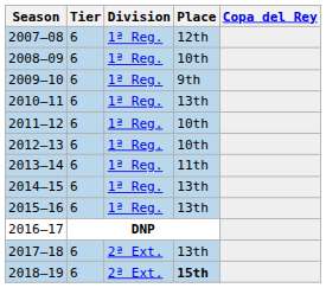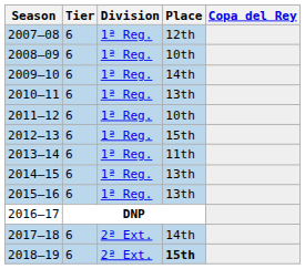 <table class="wikitable">
 <tr style="background:#f0f6fa;">
 <th>Season</th>
 <th>Tier</th>
 <th>Division</th>
 <th>Place</th>
 <th><a href='#'>Copa del Rey</a></th>
 </tr>
 <tr>
 <td style="background:#BBD7EC;">2007–08</td>
 <td style="background:#BBD7EC;">6</td>
 <td style="background:#BBD7EC;"><a href='#'>1ª Reg.</a></td>
 <td style="background:#BBD7EC;">12th</td>
 <th style="background:#efefef;"></th>
 </tr>
 <tr>
 <td style="background:#BBD7EC;">2008–09</td>
 <td style="background:#BBD7EC;">6</td>
 <td style="background:#BBD7EC;"><a href='#'>1ª Reg.</a></td>
 <td style="background:#BBD7EC;">10th</td>
 <th style="background:#efefef;"></th>
 </tr>
 <tr>
 <td style="background:#BBD7EC;">2009–10</td>
 <td style="background:#BBD7EC;">6</td>
 <td style="background:#BBD7EC;"><a href='#'>1ª Reg.</a></td>
-<td style="background:#BBD7EC;">9th</td>
+<td style="background:#BBD7EC;">14th</td>
 <th style="background:#efefef;"></th>
 </tr>
 <tr>
 <td style="background:#BBD7EC;">2010–11</td>
 <td style="background:#BBD7EC;">6</td>
 <td style="background:#BBD7EC;"><a href='#'>1ª Reg.</a></td>
 <td style="background:#BBD7EC;">13th</td>
 <th style="background:#efefef;"></th>
 </tr>
 <tr>
 <td style="background:#BBD7EC;">2011–12</td>
 <td style="background:#BBD7EC;">6</td>
 <td style="background:#BBD7EC;"><a href='#'>1ª Reg.</a></td>
 <td style="background:#BBD7EC;">10th</td>
 <th style="background:#efefef;"></th>
 </tr>
 <tr>
 <td style="background:#BBD7EC;">2012–13</td>
 <td style="background:#BBD7EC;">6</td>
 <td style="background:#BBD7EC;"><a href='#'>1ª Reg.</a></td>
-<td style="background:#BBD7EC;">10th</td>
+<td style="background:#BBD7EC;">15th</td>
 <th style="background:#efefef;"></th>
 </tr>
 <tr>
 <td style="background:#BBD7EC;">2013–14</td>
 <td style="background:#BBD7EC;">6</td>
 <td style="background:#BBD7EC;"><a href='#'>1ª Reg.</a></td>
 <td style="background:#BBD7EC;">11th</td>
 <th style="background:#efefef;"></th>
 </tr>
 <tr>
 <td style="background:#BBD7EC;">2014–15</td>
 <td style="background:#BBD7EC;">6</td>
 <td style="background:#BBD7EC;"><a href='#'>1ª Reg.</a></td>
 <td style="background:#BBD7EC;">13th</td>
 <th style="background:#efefef;"></th>
 </tr>
 <tr>
 <td style="background:#BBD7EC;">2015–16</td>
 <td style="background:#BBD7EC;">6</td>
 <td style="background:#BBD7EC;"><a href='#'>1ª Reg.</a></td>
 <td style="background:#BBD7EC;">13th</td>
 <th style="background:#efefef;"></th>
 </tr>
 <tr>
 <td style="background:#FFFFFF;">2016–17</td>
 <th style="background:#FFFFFF;" colspan="3">DNP</th>
 <th style="background:#efefef;"></th>
 </tr>
 <tr>
 <td style="background:#BBD7EC;">2017–18</td>
 <td style="background:#BBD7EC;">6</td>
 <td style="background:#BBD7EC;"><a href='#'>2ª Ext.</a></td>
-<td style="background:#BBD7EC;">13th</td>
+<td style="background:#BBD7EC;">14th</td>
 <th style="background:#efefef;"></th>
 </tr>
 <tr>
 <td style="background:#BBD7EC;">2018–19</td>
 <td style="background:#BBD7EC;">6</td>
 <td style="background:#BBD7EC;"><a href='#'>2ª Ext.</a></td>
 <td style="background:#BBD7EC;"><strong>15th</strong></td>
 <th style="background:#efefef;"></th>
 </tr>
 </table>
